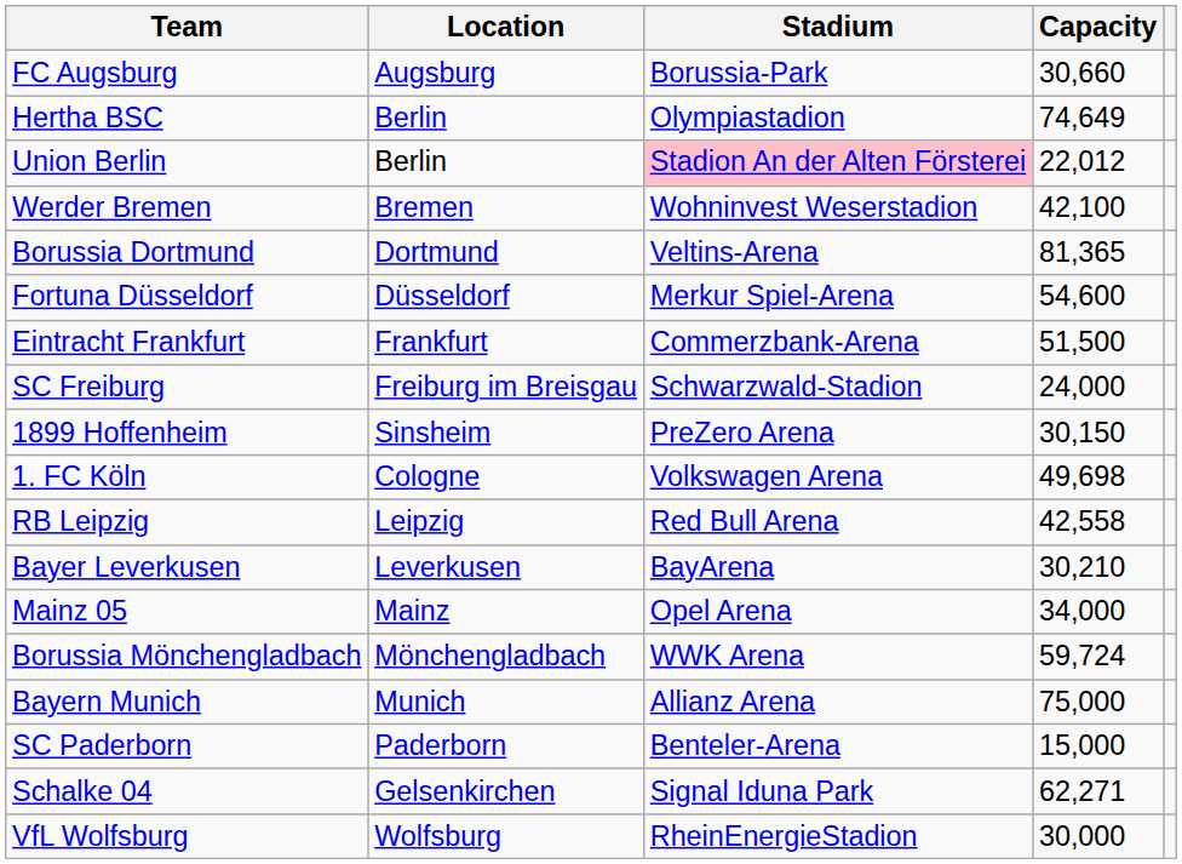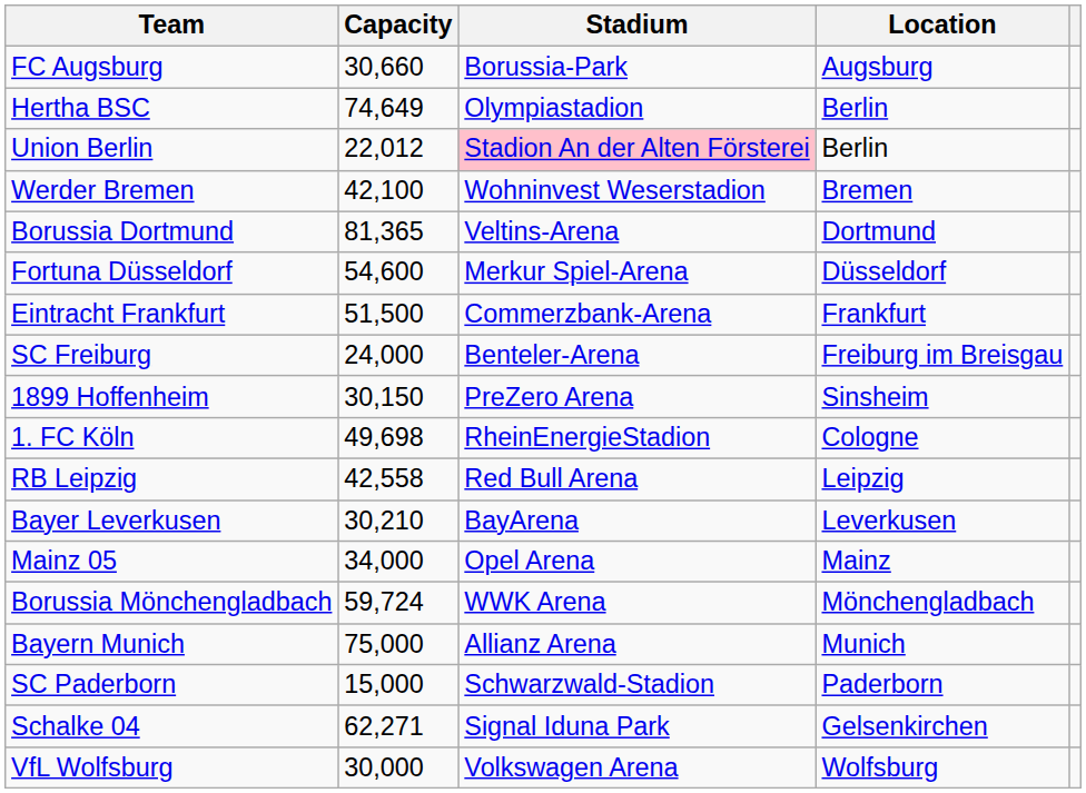 <table class="wikitable sortable" style="text-align:left;">
 <tr>
 <th>Team</th>
+<th>Capacity</th>
+<th>Stadium</th>
 <th>Location</th>
-<th>Stadium</th>
-<th>Capacity</th>
 <th class="unsortable"></th>
 </tr>
 <tr>
 <td data-sort-value="Augsburg"><a href='#'>FC Augsburg</a></td>
+<td>30,660</td>
+<td><a href='#'>Borussia-Park</a></td>
 <td><a href='#'>Augsburg</a></td>
-<td><a href='#'>Borussia-Park</a></td>
-<td>30,660</td>
 <td style="text-align:center"></td>
 </tr>
 <tr>
 <td data-sort-value="Berlin, Hertha"><a href='#'>Hertha BSC</a></td>
+<td>74,649</td>
+<td><a href='#'>Olympiastadion</a></td>
 <td><a href='#'>Berlin</a></td>
-<td><a href='#'>Olympiastadion</a></td>
-<td>74,649</td>
 <td style="text-align:center"></td>
 </tr>
 <tr>
 <td data-sort-value="Berlin, Union"><a href='#'>Union Berlin</a></td>
+<td>22,012</td>
+<td style="background: pink;"><a href='#'>Stadion An der Alten Försterei</a></td>
 <td>Berlin</td>
-<td style="background: pink;"><a href='#'>Stadion An der Alten Försterei</a></td>
-<td>22,012</td>
 <td style="text-align:center"></td>
 </tr>
 <tr>
 <td data-sort-value="Bremen"><a href='#'>Werder Bremen</a></td>
+<td>42,100</td>
+<td><a href='#'>Wohninvest Weserstadion</a></td>
 <td><a href='#'>Bremen</a></td>
-<td><a href='#'>Wohninvest Weserstadion</a></td>
-<td>42,100</td>
 <td style="text-align:center"></td>
 </tr>
 <tr>
 <td data-sort-value="Dortmund"><a href='#'>Borussia Dortmund</a></td>
+<td>81,365</td>
+<td><a href='#'>Veltins-Arena</a></td>
 <td><a href='#'>Dortmund</a></td>
-<td><a href='#'>Veltins-Arena</a></td>
-<td>81,365</td>
 <td style="text-align:center"></td>
 </tr>
 <tr>
 <td data-sort-value="Dusseldorf"><a href='#'>Fortuna Düsseldorf</a></td>
+<td>54,600</td>
+<td><a href='#'>Merkur Spiel-Arena</a></td>
 <td><a href='#'>Düsseldorf</a></td>
-<td><a href='#'>Merkur Spiel-Arena</a></td>
-<td>54,600</td>
 <td style="text-align:center"></td>
 </tr>
 <tr>
 <td data-sort-value="Frankfurt"><a href='#'>Eintracht Frankfurt</a></td>
+<td>51,500</td>
+<td><a href='#'>Commerzbank-Arena</a></td>
 <td><a href='#'>Frankfurt</a></td>
-<td><a href='#'>Commerzbank-Arena</a></td>
-<td>51,500</td>
 <td style="text-align:center"></td>
 </tr>
 <tr>
 <td data-sort-value="Freiburg"><a href='#'>SC Freiburg</a></td>
+<td>24,000</td>
+<td><a href='#'>Benteler-Arena</a></td>
 <td><a href='#'>Freiburg im Breisgau</a></td>
-<td><a href='#'>Schwarzwald-Stadion</a></td>
-<td>24,000</td>
 <td style="text-align:center"></td>
 </tr>
 <tr>
 <td data-sort-value="Hoffenheim"><a href='#'>1899 Hoffenheim</a></td>
+<td>30,150</td>
+<td><a href='#'>PreZero Arena</a></td>
 <td><a href='#'>Sinsheim</a></td>
-<td><a href='#'>PreZero Arena</a></td>
-<td>30,150</td>
 <td style="text-align:center"></td>
 </tr>
 <tr>
 <td data-sort-value="Koln"><a href='#'>1. FC Köln</a></td>
+<td>49,698</td>
+<td><a href='#'>RheinEnergieStadion</a></td>
 <td><a href='#'>Cologne</a></td>
-<td><a href='#'>Volkswagen Arena</a></td>
-<td>49,698</td>
 <td style="text-align:center"></td>
 </tr>
 <tr>
 <td data-sort-value="Leipzig"><a href='#'>RB Leipzig</a></td>
+<td>42,558</td>
+<td><a href='#'>Red Bull Arena</a></td>
 <td><a href='#'>Leipzig</a></td>
-<td><a href='#'>Red Bull Arena</a></td>
-<td>42,558</td>
 <td style="text-align:center"></td>
 </tr>
 <tr>
 <td data-sort-value="Leverkusen"><a href='#'>Bayer Leverkusen</a></td>
+<td>30,210</td>
+<td><a href='#'>BayArena</a></td>
 <td><a href='#'>Leverkusen</a></td>
-<td><a href='#'>BayArena</a></td>
-<td>30,210</td>
 <td style="text-align:center"></td>
 </tr>
 <tr>
 <td data-sort-value="Mainz"><a href='#'>Mainz 05</a></td>
+<td>34,000</td>
+<td><a href='#'>Opel Arena</a></td>
 <td><a href='#'>Mainz</a></td>
-<td><a href='#'>Opel Arena</a></td>
-<td>34,000</td>
 <td style="text-align:center"></td>
 </tr>
 <tr>
 <td data-sort-value="Monchengladbach"><a href='#'>Borussia Mönchengladbach</a></td>
+<td>59,724</td>
+<td><a href='#'>WWK Arena</a></td>
 <td><a href='#'>Mönchengladbach</a></td>
-<td><a href='#'>WWK Arena</a></td>
-<td>59,724</td>
 <td style="text-align:center"></td>
 </tr>
 <tr>
 <td data-sort-value="Munich"><a href='#'>Bayern Munich</a></td>
+<td>75,000</td>
+<td><a href='#'>Allianz Arena</a></td>
 <td><a href='#'>Munich</a></td>
-<td><a href='#'>Allianz Arena</a></td>
-<td>75,000</td>
 <td style="text-align:center"></td>
 </tr>
 <tr>
 <td data-sort-value="Paderborn"><a href='#'>SC Paderborn</a></td>
+<td>15,000</td>
+<td><a href='#'>Schwarzwald-Stadion</a></td>
 <td><a href='#'>Paderborn</a></td>
-<td><a href='#'>Benteler-Arena</a></td>
-<td>15,000</td>
 <td style="text-align:center"></td>
 </tr>
 <tr>
 <td data-sort-value="Schalke"><a href='#'>Schalke 04</a></td>
+<td>62,271</td>
+<td><a href='#'>Signal Iduna Park</a></td>
 <td><a href='#'>Gelsenkirchen</a></td>
-<td><a href='#'>Signal Iduna Park</a></td>
-<td>62,271</td>
 <td style="text-align:center"></td>
 </tr>
 <tr>
 <td data-sort-value="Wolfsburg"><a href='#'>VfL Wolfsburg</a></td>
+<td>30,000</td>
+<td><a href='#'>Volkswagen Arena</a></td>
 <td><a href='#'>Wolfsburg</a></td>
-<td><a href='#'>RheinEnergieStadion</a></td>
-<td>30,000</td>
 <td style="text-align:center"></td>
 </tr>
 </table>
